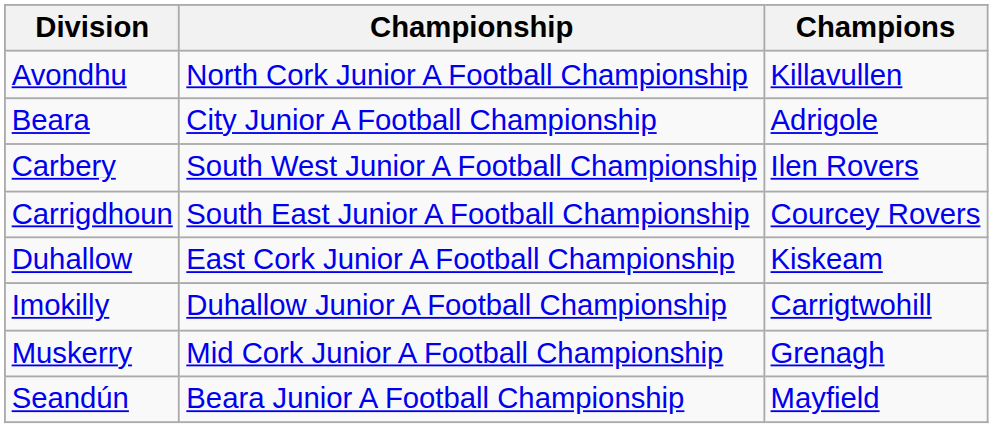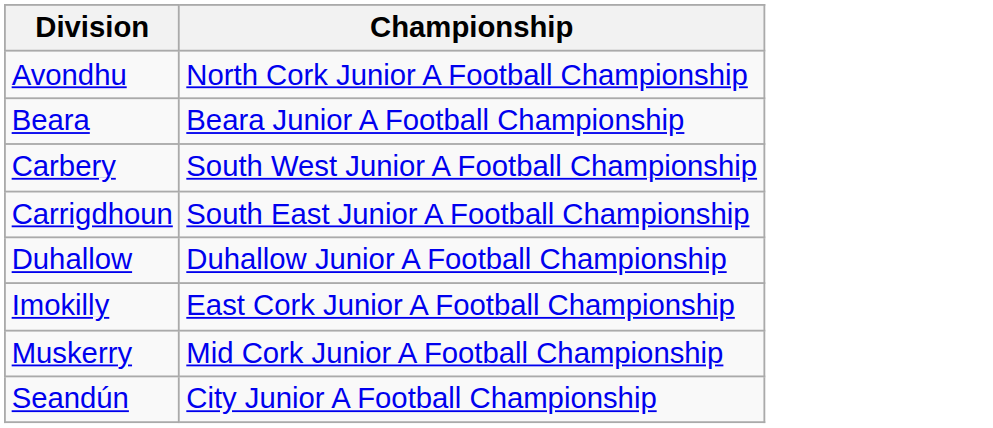 <table class="wikitable">
 <tr>
 <th>Division</th>
 <th>Championship</th>
-<th>Champions</th>
 </tr>
 <tr>
 <td><a href='#'>Avondhu</a></td>
 <td><a href='#'>North Cork Junior A Football Championship</a></td>
-<td><a href='#'>Killavullen</a></td>
 </tr>
 <tr>
 <td><a href='#'>Beara</a></td>
-<td><a href='#'>City Junior A Football Championship</a></td>
-<td><a href='#'>Adrigole</a></td>
+<td><a href='#'>Beara Junior A Football Championship</a></td>
 </tr>
 <tr>
 <td><a href='#'>Carbery</a></td>
 <td><a href='#'>South West Junior A Football Championship</a></td>
-<td><a href='#'>Ilen Rovers</a></td>
 </tr>
 <tr>
 <td><a href='#'>Carrigdhoun</a></td>
 <td><a href='#'>South East Junior A Football Championship</a></td>
-<td><a href='#'>Courcey Rovers</a></td>
 </tr>
 <tr>
 <td><a href='#'>Duhallow</a></td>
-<td><a href='#'>East Cork Junior A Football Championship</a></td>
-<td><a href='#'>Kiskeam</a></td>
+<td><a href='#'>Duhallow Junior A Football Championship</a></td>
 </tr>
 <tr>
 <td><a href='#'>Imokilly</a></td>
-<td><a href='#'>Duhallow Junior A Football Championship</a></td>
-<td><a href='#'>Carrigtwohill</a></td>
+<td><a href='#'>East Cork Junior A Football Championship</a></td>
 </tr>
 <tr>
 <td><a href='#'>Muskerry</a></td>
 <td><a href='#'>Mid Cork Junior A Football Championship</a></td>
-<td><a href='#'>Grenagh</a></td>
 </tr>
 <tr>
 <td><a href='#'>Seandún</a></td>
-<td><a href='#'>Beara Junior A Football Championship</a></td>
-<td><a href='#'>Mayfield</a></td>
+<td><a href='#'>City Junior A Football Championship</a></td>
 </tr>
 </table>
